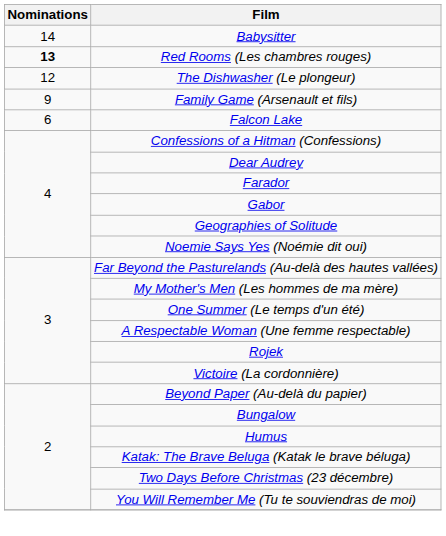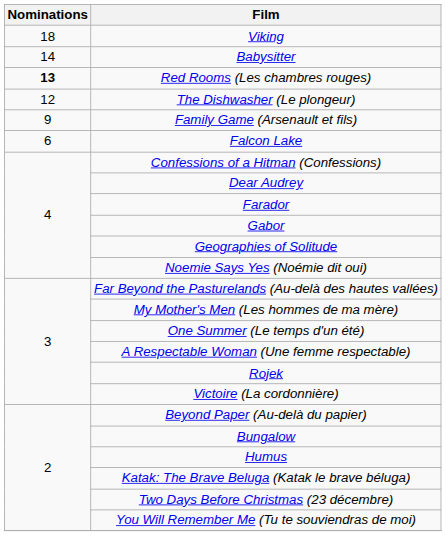 <table class="wikitable" style="text-align:center;">
 <tr>
 <th scope="col" width="17">Nominations</th>
 <th scope="col" align="center">Film</th>
+</tr>
+<tr>
+<td rowspan="1" style="text-align:center;">18</td>
+<td><em><a href='#'>Viking</a></em></td>
 </tr>
 <tr>
 <td rowspan="1" style="text-align:center;">14</td>
 <td><em><a href='#'>Babysitter</a></em></td>
 </tr>
 <tr>
 <td rowspan="1" style="text-align:center;"><strong>13</strong></td>
 <td><em><a href='#'>Red Rooms</a> (Les chambres rouges)</em></td>
 </tr>
 <tr>
 <td rowspan="1" style="text-align:center;">12</td>
 <td><em><a href='#'>The Dishwasher</a> (Le plongeur)</em></td>
 </tr>
 <tr>
 <td rowspan="1" style="text-align:center;">9</td>
 <td><em><a href='#'>Family Game</a> (Arsenault et fils)</em></td>
 </tr>
 <tr>
 <td rowspan="1" style="text-align:center;">6</td>
 <td><em><a href='#'>Falcon Lake</a></em></td>
 </tr>
 <tr>
 <td rowspan="6" style="text-align:center;">4</td>
 <td><em><a href='#'>Confessions of a Hitman</a> (Confessions)</em></td>
 </tr>
 <tr>
 <td><em><a href='#'>Dear Audrey</a></em></td>
 </tr>
 <tr>
 <td><em><a href='#'>Farador</a></em></td>
 </tr>
 <tr>
 <td><em><a href='#'>Gabor</a></em></td>
 </tr>
 <tr>
 <td><em><a href='#'>Geographies of Solitude</a></em></td>
 </tr>
 <tr>
 <td><em><a href='#'>Noemie Says Yes</a> (Noémie dit oui)</em></td>
 </tr>
 <tr>
 <td rowspan="6" style="text-align:center;">3</td>
 <td><em><a href='#'>Far Beyond the Pasturelands</a> (Au-delà des hautes vallées)</em></td>
 </tr>
 <tr>
 <td><em><a href='#'>My Mother's Men</a> (Les hommes de ma mère)</em></td>
 </tr>
 <tr>
 <td><em><a href='#'>One Summer</a> (Le temps d'un été)</em></td>
 </tr>
 <tr>
 <td><em><a href='#'>A Respectable Woman</a> (Une femme respectable)</em></td>
 </tr>
 <tr>
 <td><em><a href='#'>Rojek</a></em></td>
 </tr>
 <tr>
 <td><em><a href='#'>Victoire</a> (La cordonnière)</em></td>
 </tr>
 <tr>
 <td rowspan="6" style="text-align:center;">2</td>
 <td><em><a href='#'>Beyond Paper</a> (Au-delà du papier)</em></td>
 </tr>
 <tr>
 <td><em><a href='#'>Bungalow</a></em></td>
 </tr>
 <tr>
 <td><em><a href='#'>Humus</a></em></td>
 </tr>
 <tr>
 <td><em><a href='#'>Katak: The Brave Beluga</a> (Katak le brave béluga)</em></td>
 </tr>
 <tr>
 <td><em><a href='#'>Two Days Before Christmas</a> (23 décembre)</em></td>
 </tr>
 <tr>
 <td><em><a href='#'>You Will Remember Me</a> (Tu te souviendras de moi)</em></td>
 </tr>
 <tr>
 </tr>
 </table>
